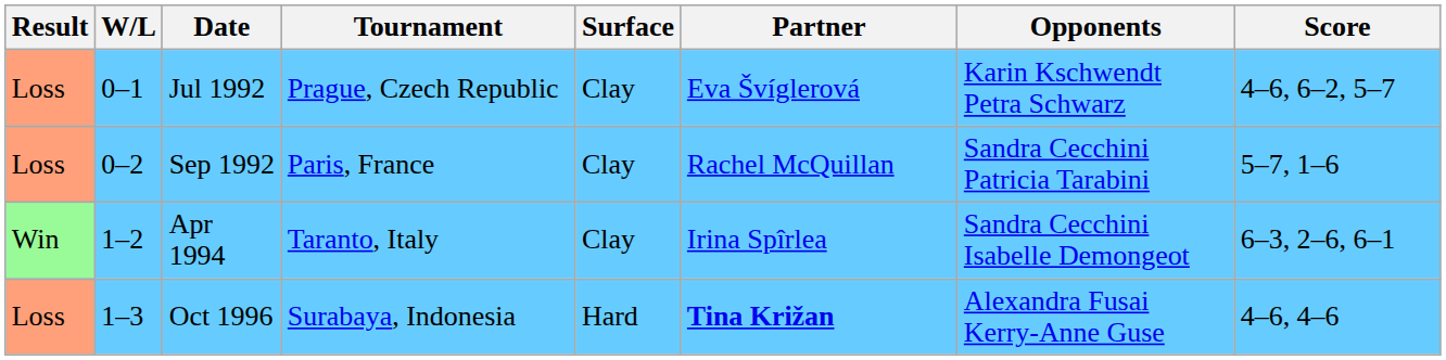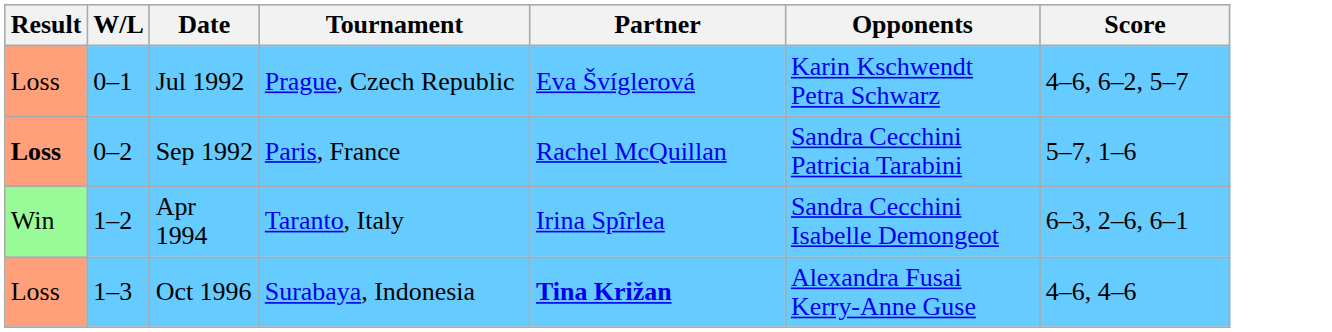 <table class="sortable wikitable">
 <tr>
 <th style="width:40px">Result</th>
 <th style="width:30px" class="unsortable">W/L</th>
 <th style="width:60px">Date</th>
 <th style="width:160px">Tournament</th>
-<th style="width:50px">Surface</th>
 <th style="width:150px">Partner</th>
 <th style="width:150px">Opponents</th>
 <th style="width:110px" class="unsortable">Score</th>
 </tr>
 <tr bgcolor="#66CCFF">
 <td style="background:#ffa07a;">Loss</td>
 <td>0–1</td>
 <td>Jul 1992</td>
 <td><a href='#'>Prague</a>, Czech Republic</td>
-<td>Clay</td>
 <td> <a href='#'>Eva Švíglerová</a></td>
 <td> <a href='#'>Karin Kschwendt</a> <br>  <a href='#'>Petra Schwarz</a></td>
 <td>4–6, 6–2, 5–7</td>
 </tr>
 <tr bgcolor="#66CCFF">
-<td style="background:#ffa07a;">Loss</td>
+<td style="background:#ffa07a;"><strong>Loss</strong></td>
 <td>0–2</td>
 <td>Sep 1992</td>
 <td><a href='#'>Paris</a>, France</td>
-<td>Clay</td>
 <td> <a href='#'>Rachel McQuillan</a></td>
 <td> <a href='#'>Sandra Cecchini</a> <br>  <a href='#'>Patricia Tarabini</a></td>
 <td>5–7, 1–6</td>
 </tr>
 <tr bgcolor="#66CCFF">
 <td style="background:#98fb98;">Win</td>
 <td>1–2</td>
 <td>Apr 1994</td>
 <td><a href='#'>Taranto</a>, Italy</td>
-<td>Clay</td>
 <td> <a href='#'>Irina Spîrlea</a></td>
 <td> <a href='#'>Sandra Cecchini</a> <br>  <a href='#'>Isabelle Demongeot</a></td>
 <td>6–3, 2–6, 6–1</td>
 </tr>
 <tr bgcolor="#66CCFF">
 <td style="background:#ffa07a;">Loss</td>
 <td>1–3</td>
 <td>Oct 1996</td>
 <td><a href='#'>Surabaya</a>, Indonesia</td>
-<td>Hard</td>
 <td><strong> <a href='#'>Tina Križan</a></strong></td>
 <td> <a href='#'>Alexandra Fusai</a> <br>  <a href='#'>Kerry-Anne Guse</a></td>
 <td>4–6, 4–6</td>
 </tr>
 </table>
